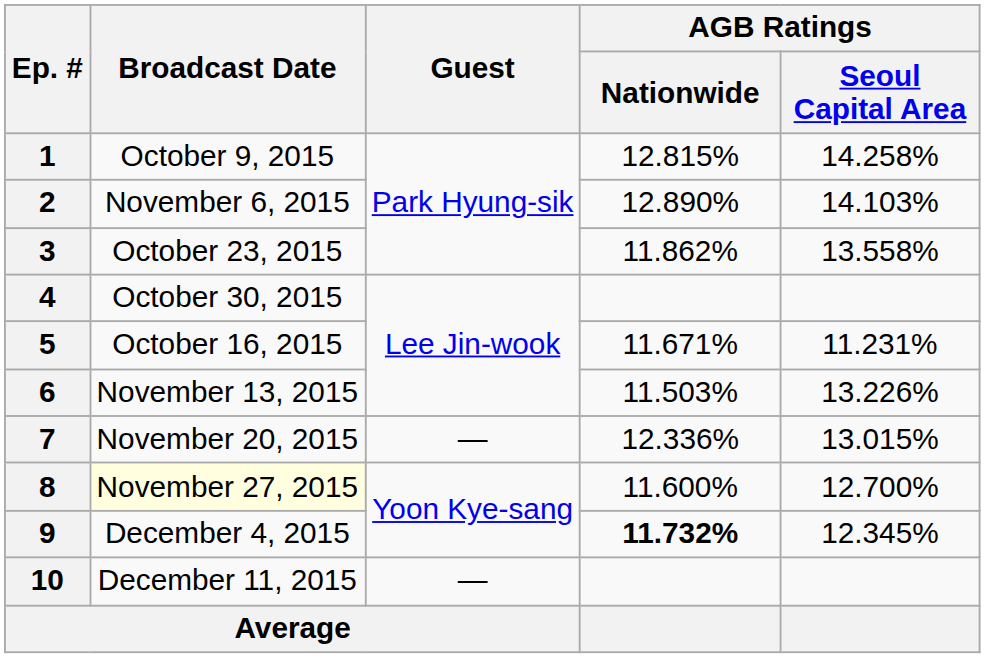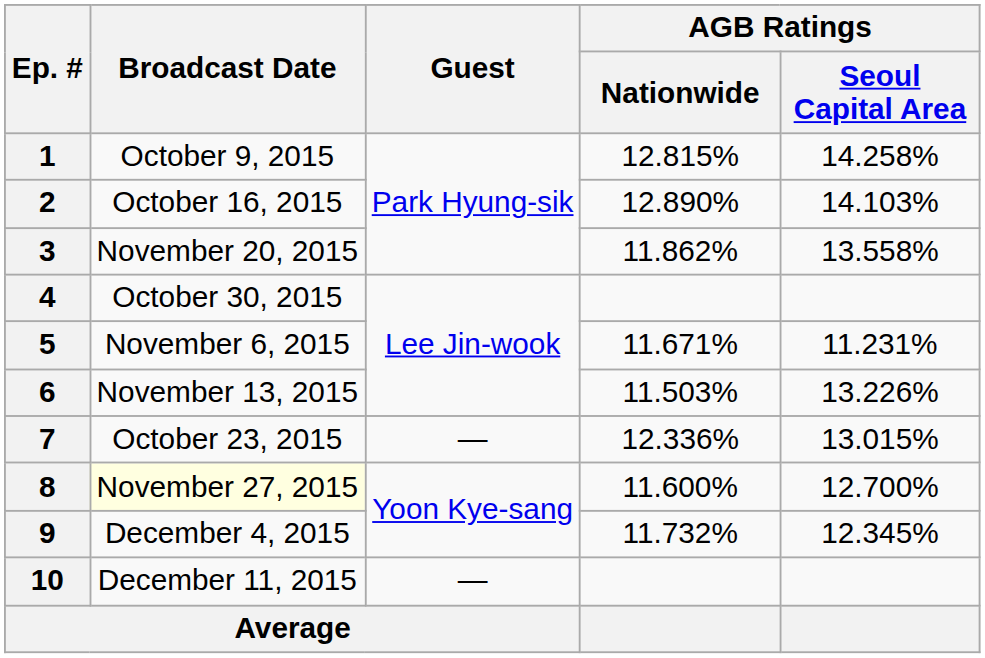 <table class="wikitable" style="text-align:center;">
 <tr>
 <th rowspan=2>Ep. #</th>
 <th rowspan=2>Broadcast Date</th>
 <th class="unsortable" rowspan=2>Guest</th>
 <th colspan=2>AGB Ratings</th>
 </tr>
 <tr>
 <th width=100>Nationwide</th>
 <th width=100><a href='#'>Seoul Capital Area</a></th>
 </tr>
 <tr>
 <th>1</th>
 <td>October 9, 2015</td>
 <td rowspan=3><a href='#'>Park Hyung-sik</a></td>
 <td>12.815%</td>
 <td>14.258%</td>
 </tr>
 <tr>
 <th>2</th>
-<td>November 6, 2015</td>
+<td>October 16, 2015</td>
 <td>12.890%</td>
 <td>14.103%</td>
 </tr>
 <tr>
 <th>3</th>
-<td>October 23, 2015</td>
+<td>November 20, 2015</td>
 <td>11.862%</td>
 <td>13.558%</td>
 </tr>
 <tr>
 <th>4</th>
 <td>October 30, 2015</td>
 <td rowspan="3"><a href='#'>Lee Jin-wook</a></td>
 <td></td>
 <td></td>
 </tr>
 <tr>
 <th>5</th>
-<td>October 16, 2015</td>
+<td>November 6, 2015</td>
 <td>11.671%</td>
 <td>11.231%</td>
 </tr>
 <tr>
 <th>6</th>
 <td>November 13, 2015</td>
 <td>11.503%</td>
 <td>13.226%</td>
 </tr>
 <tr>
 <th>7</th>
-<td>November 20, 2015</td>
+<td>October 23, 2015</td>
 <td>—</td>
 <td>12.336%</td>
 <td>13.015%</td>
 </tr>
 <tr>
 <th>8</th>
 <td style="background: lightyellow;">November 27, 2015</td>
 <td rowspan=2><a href='#'>Yoon Kye-sang</a></td>
 <td>11.600%</td>
 <td>12.700%</td>
 </tr>
 <tr>
 <th>9</th>
 <td>December 4, 2015</td>
-<td><strong>11.732%</strong></td>
+<td>11.732%</td>
 <td>12.345%</td>
 </tr>
 <tr>
 <th>10</th>
 <td>December 11, 2015</td>
 <td>—</td>
 <td></td>
 <td></td>
 </tr>
 <tr>
 <th colspan="3">Average</th>
 <th></th>
 <th></th>
 </tr>
 </table>
